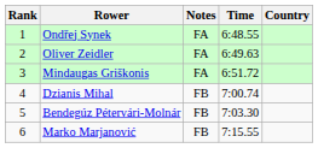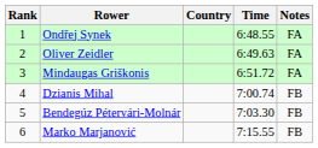 <table class="wikitable" style="text-align:center">
 <tr>
 <th>Rank</th>
 <th>Rower</th>
+<th>Country</th>
+<th>Time</th>
 <th>Notes</th>
-<th>Time</th>
-<th>Country</th>
 </tr>
 <tr bgcolor=ccffcc>
 <td>1</td>
 <td align="left"><a href='#'>Ondřej Synek</a></td>
+<td align="left"></td>
+<td>6:48.55</td>
 <td>FA</td>
-<td>6:48.55</td>
-<td align="left"></td>
 </tr>
 <tr bgcolor=ccffcc>
 <td>2</td>
 <td align="left"><a href='#'>Oliver Zeidler</a></td>
+<td align="left"></td>
+<td>6:49.63</td>
 <td>FA</td>
-<td>6:49.63</td>
-<td align="left"></td>
 </tr>
 <tr bgcolor=ccffcc>
 <td>3</td>
 <td align="left"><a href='#'>Mindaugas Griškonis</a></td>
+<td align="left"></td>
+<td>6:51.72</td>
 <td>FA</td>
-<td>6:51.72</td>
-<td align="left"></td>
 </tr>
 <tr>
 <td>4</td>
 <td align="left"><a href='#'>Dzianis Mihal</a></td>
+<td align="left"></td>
+<td>7:00.74</td>
 <td>FB</td>
-<td>7:00.74</td>
-<td align="left"></td>
 </tr>
 <tr>
 <td>5</td>
 <td align="left"><a href='#'>Bendegúz Pétervári-Molnár</a></td>
+<td align="left"></td>
+<td>7:03.30</td>
 <td>FB</td>
-<td>7:03.30</td>
-<td align="left"></td>
 </tr>
 <tr>
 <td>6</td>
 <td align="left"><a href='#'>Marko Marjanović</a></td>
+<td align="left"></td>
+<td>7:15.55</td>
 <td>FB</td>
-<td>7:15.55</td>
-<td align="left"></td>
 </tr>
 </table>
